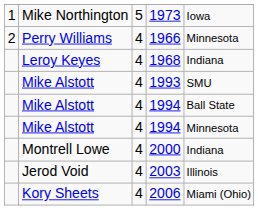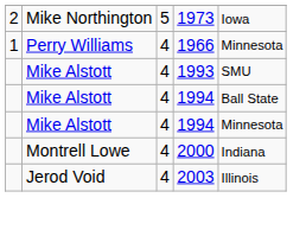 <table class="wikitable">
 <tr>
 </tr>
 <tr>
-<td>1</td>
+<td>2</td>
 <td>Mike Northington</td>
 <td>5</td>
 <td><a href='#'>1973</a></td>
 <td style="font-size:80%;">Iowa</td>
 </tr>
 <tr>
-<td>2</td>
+<td>1</td>
 <td><a href='#'>Perry Williams</a></td>
 <td>4</td>
 <td><a href='#'>1966</a></td>
 <td style="font-size:80%;">Minnesota</td>
-</tr>
-<tr>
-<td></td>
-<td><a href='#'>Leroy Keyes</a></td>
-<td>4</td>
-<td><a href='#'>1968</a></td>
-<td style="font-size:80%;">Indiana</td>
 </tr>
 <tr>
 <td></td>
 <td><a href='#'>Mike Alstott</a></td>
 <td>4</td>
 <td><a href='#'>1993</a></td>
 <td style="font-size:80%;">SMU</td>
 </tr>
 <tr>
 <td></td>
 <td><a href='#'>Mike Alstott</a></td>
 <td>4</td>
 <td><a href='#'>1994</a></td>
 <td style="font-size:80%;">Ball State</td>
 </tr>
 <tr>
 <td></td>
 <td><a href='#'>Mike Alstott</a></td>
 <td>4</td>
 <td><a href='#'>1994</a></td>
 <td style="font-size:80%;">Minnesota</td>
 </tr>
 <tr>
 <td></td>
 <td>Montrell Lowe</td>
 <td>4</td>
 <td><a href='#'>2000</a></td>
 <td style="font-size:80%;">Indiana</td>
 </tr>
 <tr>
 <td></td>
 <td>Jerod Void</td>
 <td>4</td>
 <td><a href='#'>2003</a></td>
 <td style="font-size:80%;">Illinois</td>
 </tr>
-<tr>
-<td></td>
-<td><a href='#'>Kory Sheets</a></td>
-<td>4</td>
-<td><a href='#'>2006</a></td>
-<td style="font-size:80%;">Miami (Ohio)</td>
-</tr>
 </table>
